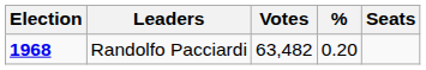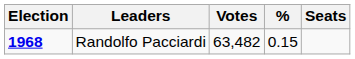 <table class="wikitable">
 <tr>
 <th>Election</th>
 <th>Leaders</th>
 <th>Votes</th>
 <th>%</th>
 <th>Seats</th>
 </tr>
 <tr>
 <td><strong><a href='#'>1968</a></strong></td>
 <td>Randolfo Pacciardi</td>
 <td>63,482</td>
-<td>0.20</td>
+<td>0.15</td>
 <td></td>
 </tr>
 </table>
